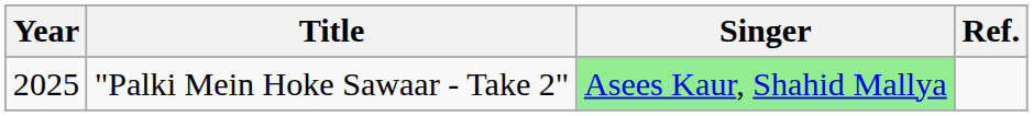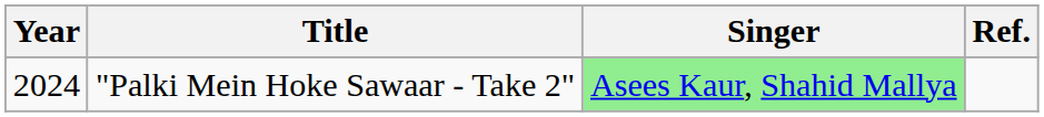 <table class="wikitable">
 <tr>
 <th>Year</th>
 <th>Title</th>
 <th>Singer</th>
 <th>Ref.</th>
 </tr>
 <tr>
-<td>2025</td>
+<td>2024</td>
 <td>"Palki Mein Hoke Sawaar - Take 2"</td>
 <td style="background: lightgreen;"><a href='#'>Asees Kaur</a>, <a href='#'>Shahid Mallya</a></td>
 <td></td>
 </tr>
 </table>
